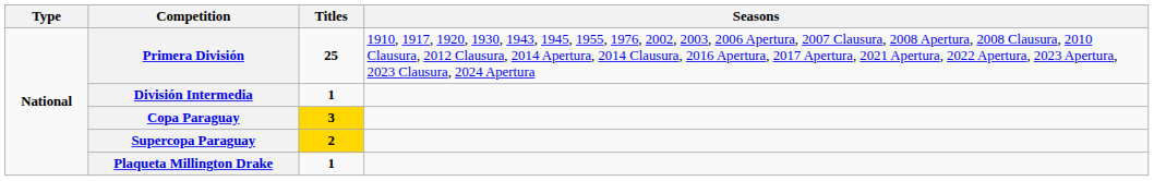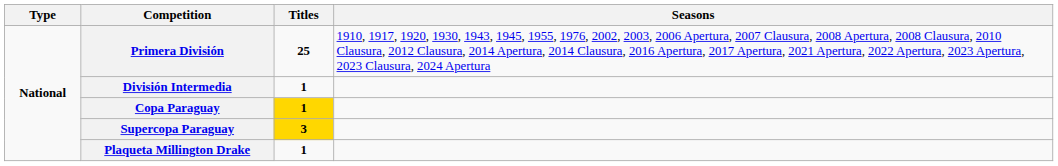 <table class="wikitable plainrowheaders" style="font-size:95%; text-align:center;">
 <tr>
 <th style="width: 1%;">Type</th>
 <th style="width: 5%;">Competition</th>
 <th style="width: 1%;">Titles</th>
 <th style="width: 21%;">Seasons</th>
 </tr>
 <tr>
 <td rowspan="5"><strong>National</strong></td>
 <th scope=col><a href='#'>Primera División</a></th>
 <td><strong>25</strong></td>
 <td align="left"><a href='#'>1910</a>, <a href='#'>1917</a>, <a href='#'>1920</a>, <a href='#'>1930</a>, <a href='#'>1943</a>, <a href='#'>1945</a>, <a href='#'>1955</a>, <a href='#'>1976</a>, <a href='#'>2002</a>, <a href='#'>2003</a>, <a href='#'>2006 Apertura</a>, <a href='#'>2007 Clausura</a>, <a href='#'>2008 Apertura</a>, <a href='#'>2008 Clausura</a>, <a href='#'>2010 Clausura</a>, <a href='#'>2012 Clausura</a>, <a href='#'>2014 Apertura</a>, <a href='#'>2014 Clausura</a>, <a href='#'>2016 Apertura</a>, <a href='#'>2017 Apertura</a>, <a href='#'>2021 Apertura</a>, <a href='#'>2022 Apertura</a>, <a href='#'>2023 Apertura</a>, <a href='#'>2023 Clausura</a>, <a href='#'>2024 Apertura</a></td>
 </tr>
 <tr>
 <th scope="col"><a href='#'>División Intermedia</a></th>
 <td><strong>1</strong></td>
 <td></td>
 </tr>
 <tr>
 <th scope="col"><a href='#'>Copa Paraguay</a></th>
-<td bgcolor="gold"><strong>3</strong></td>
+<td bgcolor="gold"><strong>1</strong></td>
 <td></td>
 </tr>
 <tr>
 <th scope="col"><a href='#'>Supercopa Paraguay</a></th>
-<td bgcolor="gold"><strong>2</strong></td>
+<td bgcolor="gold"><strong>3</strong></td>
 <td></td>
 </tr>
 <tr>
 <th scope="col"><a href='#'>Plaqueta Millington Drake</a></th>
 <td><strong>1</strong></td>
 <td></td>
 </tr>
 </table>
